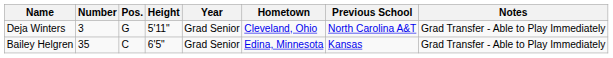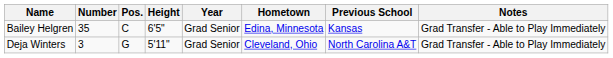 <table class="wikitable sortable" border="1">
 <tr>
 <th>Name</th>
 <th>Number</th>
 <th>Pos.</th>
 <th>Height</th>
 <th>Year</th>
 <th>Hometown</th>
 <th>Previous School</th>
 <th class="unsortable">Notes</th>
 </tr>
 <tr>
+<td>Bailey Helgren</td>
+<td>35</td>
+<td>C</td>
+<td>6'5"</td>
+<td>Grad Senior</td>
+<td><a href='#'>Edina, Minnesota</a></td>
+<td><a href='#'>Kansas</a></td>
+<td>Grad Transfer - Able to Play Immediately</td>
+</tr>
+<tr>
 <td>Deja Winters</td>
 <td>3</td>
 <td>G</td>
 <td>5'11"</td>
 <td>Grad Senior</td>
 <td><a href='#'>Cleveland, Ohio</a></td>
 <td><a href='#'>North Carolina A&T</a></td>
 <td>Grad Transfer - Able to Play Immediately</td>
 </tr>
-<tr>
-<td>Bailey Helgren</td>
-<td>35</td>
-<td>C</td>
-<td>6'5"</td>
-<td>Grad Senior</td>
-<td><a href='#'>Edina, Minnesota</a></td>
-<td><a href='#'>Kansas</a></td>
-<td>Grad Transfer - Able to Play Immediately</td>
-</tr>
 </table>
